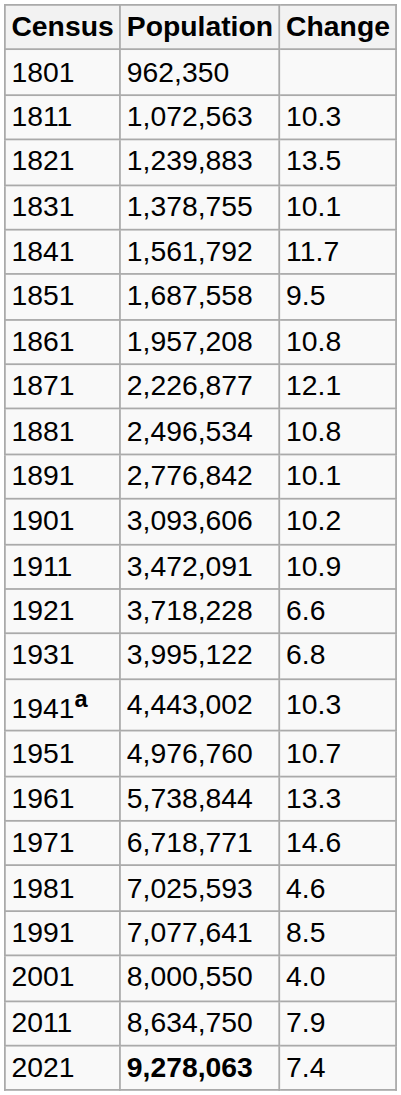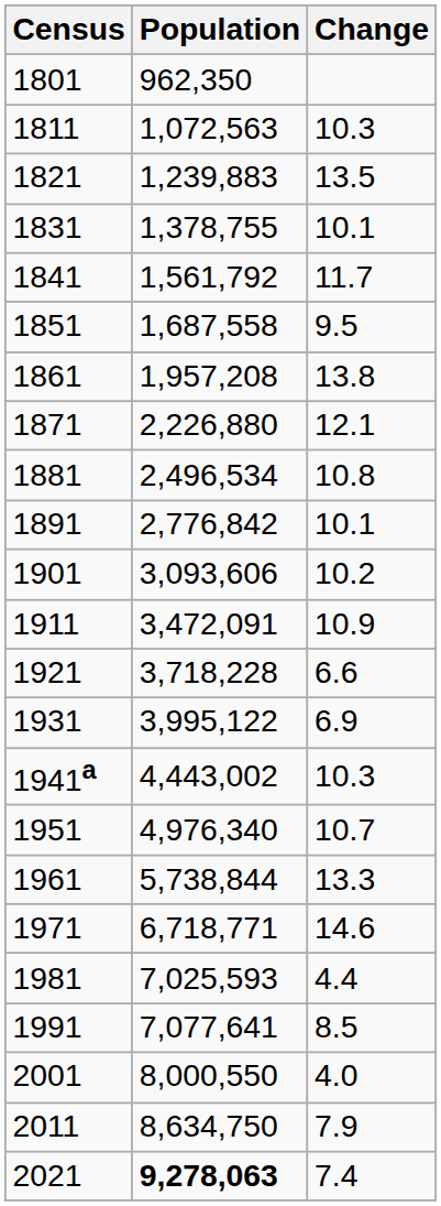 <table class="wikitable sortable">
 <tr>
 <th>Census</th>
 <th>Population</th>
 <th>Change</th>
 </tr>
 <tr>
 <td>1801</td>
 <td>962,350</td>
 <td></td>
 </tr>
 <tr>
 <td>1811</td>
 <td>1,072,563</td>
 <td> 10.3</td>
 </tr>
 <tr>
 <td>1821</td>
 <td>1,239,883</td>
 <td> 13.5</td>
 </tr>
 <tr>
 <td>1831</td>
 <td>1,378,755</td>
 <td> 10.1</td>
 </tr>
 <tr>
 <td>1841</td>
 <td>1,561,792</td>
 <td> 11.7</td>
 </tr>
 <tr>
 <td>1851</td>
 <td>1,687,558</td>
 <td> 9.5</td>
 </tr>
 <tr>
 <td>1861</td>
 <td>1,957,208</td>
-<td> 10.8</td>
+<td> 13.8</td>
 </tr>
 <tr>
 <td>1871</td>
-<td>2,226,877</td>
+<td>2,226,880</td>
 <td> 12.1</td>
 </tr>
 <tr>
 <td>1881</td>
 <td>2,496,534</td>
 <td> 10.8</td>
 </tr>
 <tr>
 <td>1891</td>
 <td>2,776,842</td>
 <td> 10.1</td>
 </tr>
 <tr>
 <td>1901</td>
 <td>3,093,606</td>
 <td> 10.2</td>
 </tr>
 <tr>
 <td>1911</td>
 <td>3,472,091</td>
 <td> 10.9</td>
 </tr>
 <tr>
 <td>1921</td>
 <td>3,718,228</td>
 <td> 6.6</td>
 </tr>
 <tr>
 <td>1931</td>
 <td>3,995,122</td>
-<td> 6.8</td>
+<td> 6.9</td>
 </tr>
 <tr>
 <td>1941<sup><strong>a</strong></sup></td>
 <td>4,443,002</td>
 <td> 10.3</td>
 </tr>
 <tr>
 <td>1951</td>
-<td>4,976,760</td>
+<td>4,976,340</td>
 <td> 10.7</td>
 </tr>
 <tr>
 <td>1961</td>
 <td>5,738,844</td>
 <td> 13.3</td>
 </tr>
 <tr>
 <td>1971</td>
 <td>6,718,771</td>
 <td> 14.6</td>
 </tr>
 <tr>
 <td>1981</td>
 <td>7,025,593</td>
-<td> 4.6</td>
+<td> 4.4</td>
 </tr>
 <tr>
 <td>1991</td>
 <td>7,077,641</td>
 <td> 8.5</td>
 </tr>
 <tr>
 <td>2001</td>
 <td>8,000,550</td>
 <td> 4.0</td>
 </tr>
 <tr>
 <td>2011</td>
 <td>8,634,750</td>
 <td> 7.9</td>
 </tr>
 <tr>
 <td>2021</td>
 <td><strong>9,278,063</strong></td>
 <td> 7.4</td>
 </tr>
 </table>
